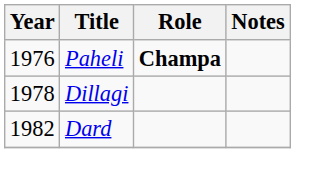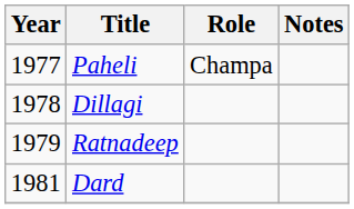 <table class="wikitable">
 <tr>
 <th>Year</th>
 <th>Title</th>
 <th>Role</th>
 <th>Notes</th>
 </tr>
 <tr>
-<td>1976</td>
+<td>1977</td>
 <td><em><a href='#'>Paheli</a></em></td>
-<td><strong>Champa</strong></td>
+<td>Champa</td>
 <td></td>
 </tr>
 <tr>
 <td>1978</td>
 <td><em><a href='#'>Dillagi</a></em></td>
 <td></td>
 <td></td>
 </tr>
 <tr>
-<td>1982</td>
+<td>1979</td>
+<td><em><a href='#'>Ratnadeep</a></em></td>
+<td></td>
+<td></td>
+</tr>
+<tr>
+<td>1981</td>
 <td><em><a href='#'>Dard</a></em></td>
 <td></td>
 <td></td>
 </tr>
 <tr>
 </tr>
 </table>
